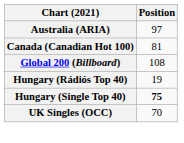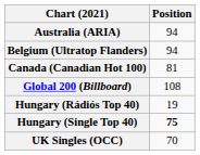 <table class="wikitable sortable plainrowheaders" style="text-align:center">
 <tr>
 <th scope="col">Chart (2021)</th>
 <th scope="col">Position</th>
 </tr>
 <tr>
 <th scope="row">Australia (ARIA)</th>
-<td>97</td>
+<td>94</td>
+</tr>
+<tr>
+<th scope="row">Belgium (Ultratop Flanders)</th>
+<td>94</td>
 </tr>
 <tr>
 <th scope="row">Canada (Canadian Hot 100)</th>
 <td>81</td>
 </tr>
 <tr>
 <th scope="row"><a href='#'>Global 200</a> (<em>Billboard</em>)</th>
 <td>108</td>
 </tr>
 <tr>
 <th scope="row">Hungary (Rádiós Top 40)</th>
 <td>19</td>
 </tr>
 <tr>
 <th scope="row">Hungary (Single Top 40)</th>
 <td><strong>75</strong></td>
 </tr>
 <tr>
 <th scope="row">UK Singles (OCC)</th>
 <td>70</td>
 </tr>
 </table>
